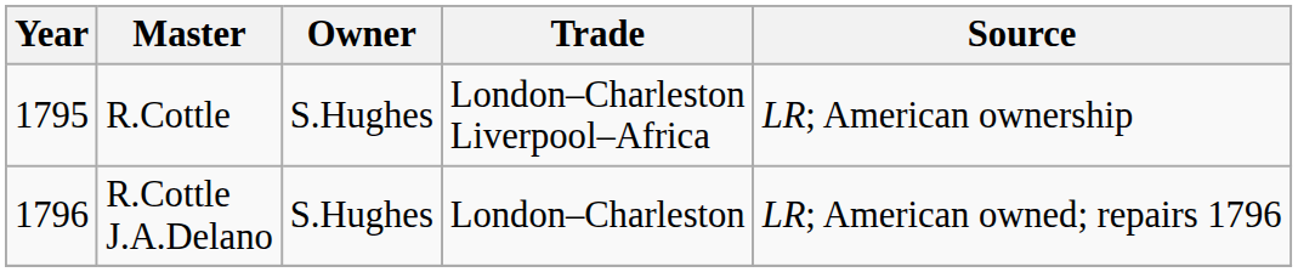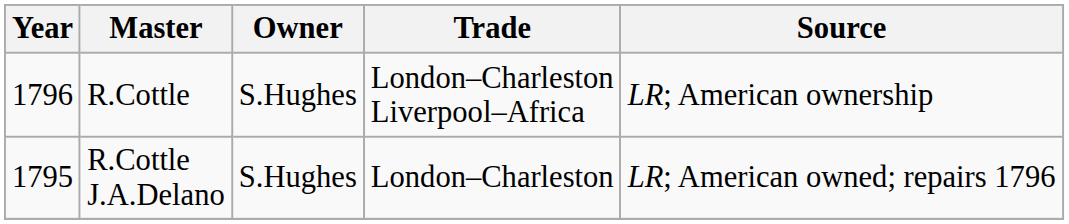 <table class=" wikitable">
 <tr>
 <th>Year</th>
 <th>Master</th>
 <th>Owner</th>
 <th>Trade</th>
 <th>Source</th>
 </tr>
 <tr>
-<td>1795</td>
+<td>1796</td>
 <td>R.Cottle</td>
 <td>S.Hughes</td>
 <td>London–Charleston<br>Liverpool–Africa</td>
 <td><em>LR</em>; American ownership</td>
 </tr>
 <tr>
-<td>1796</td>
+<td>1795</td>
 <td>R.Cottle<br>J.A.Delano</td>
 <td>S.Hughes</td>
 <td>London–Charleston</td>
 <td><em>LR</em>; American owned; repairs 1796</td>
 </tr>
 <tr>
 </tr>
 </table>
